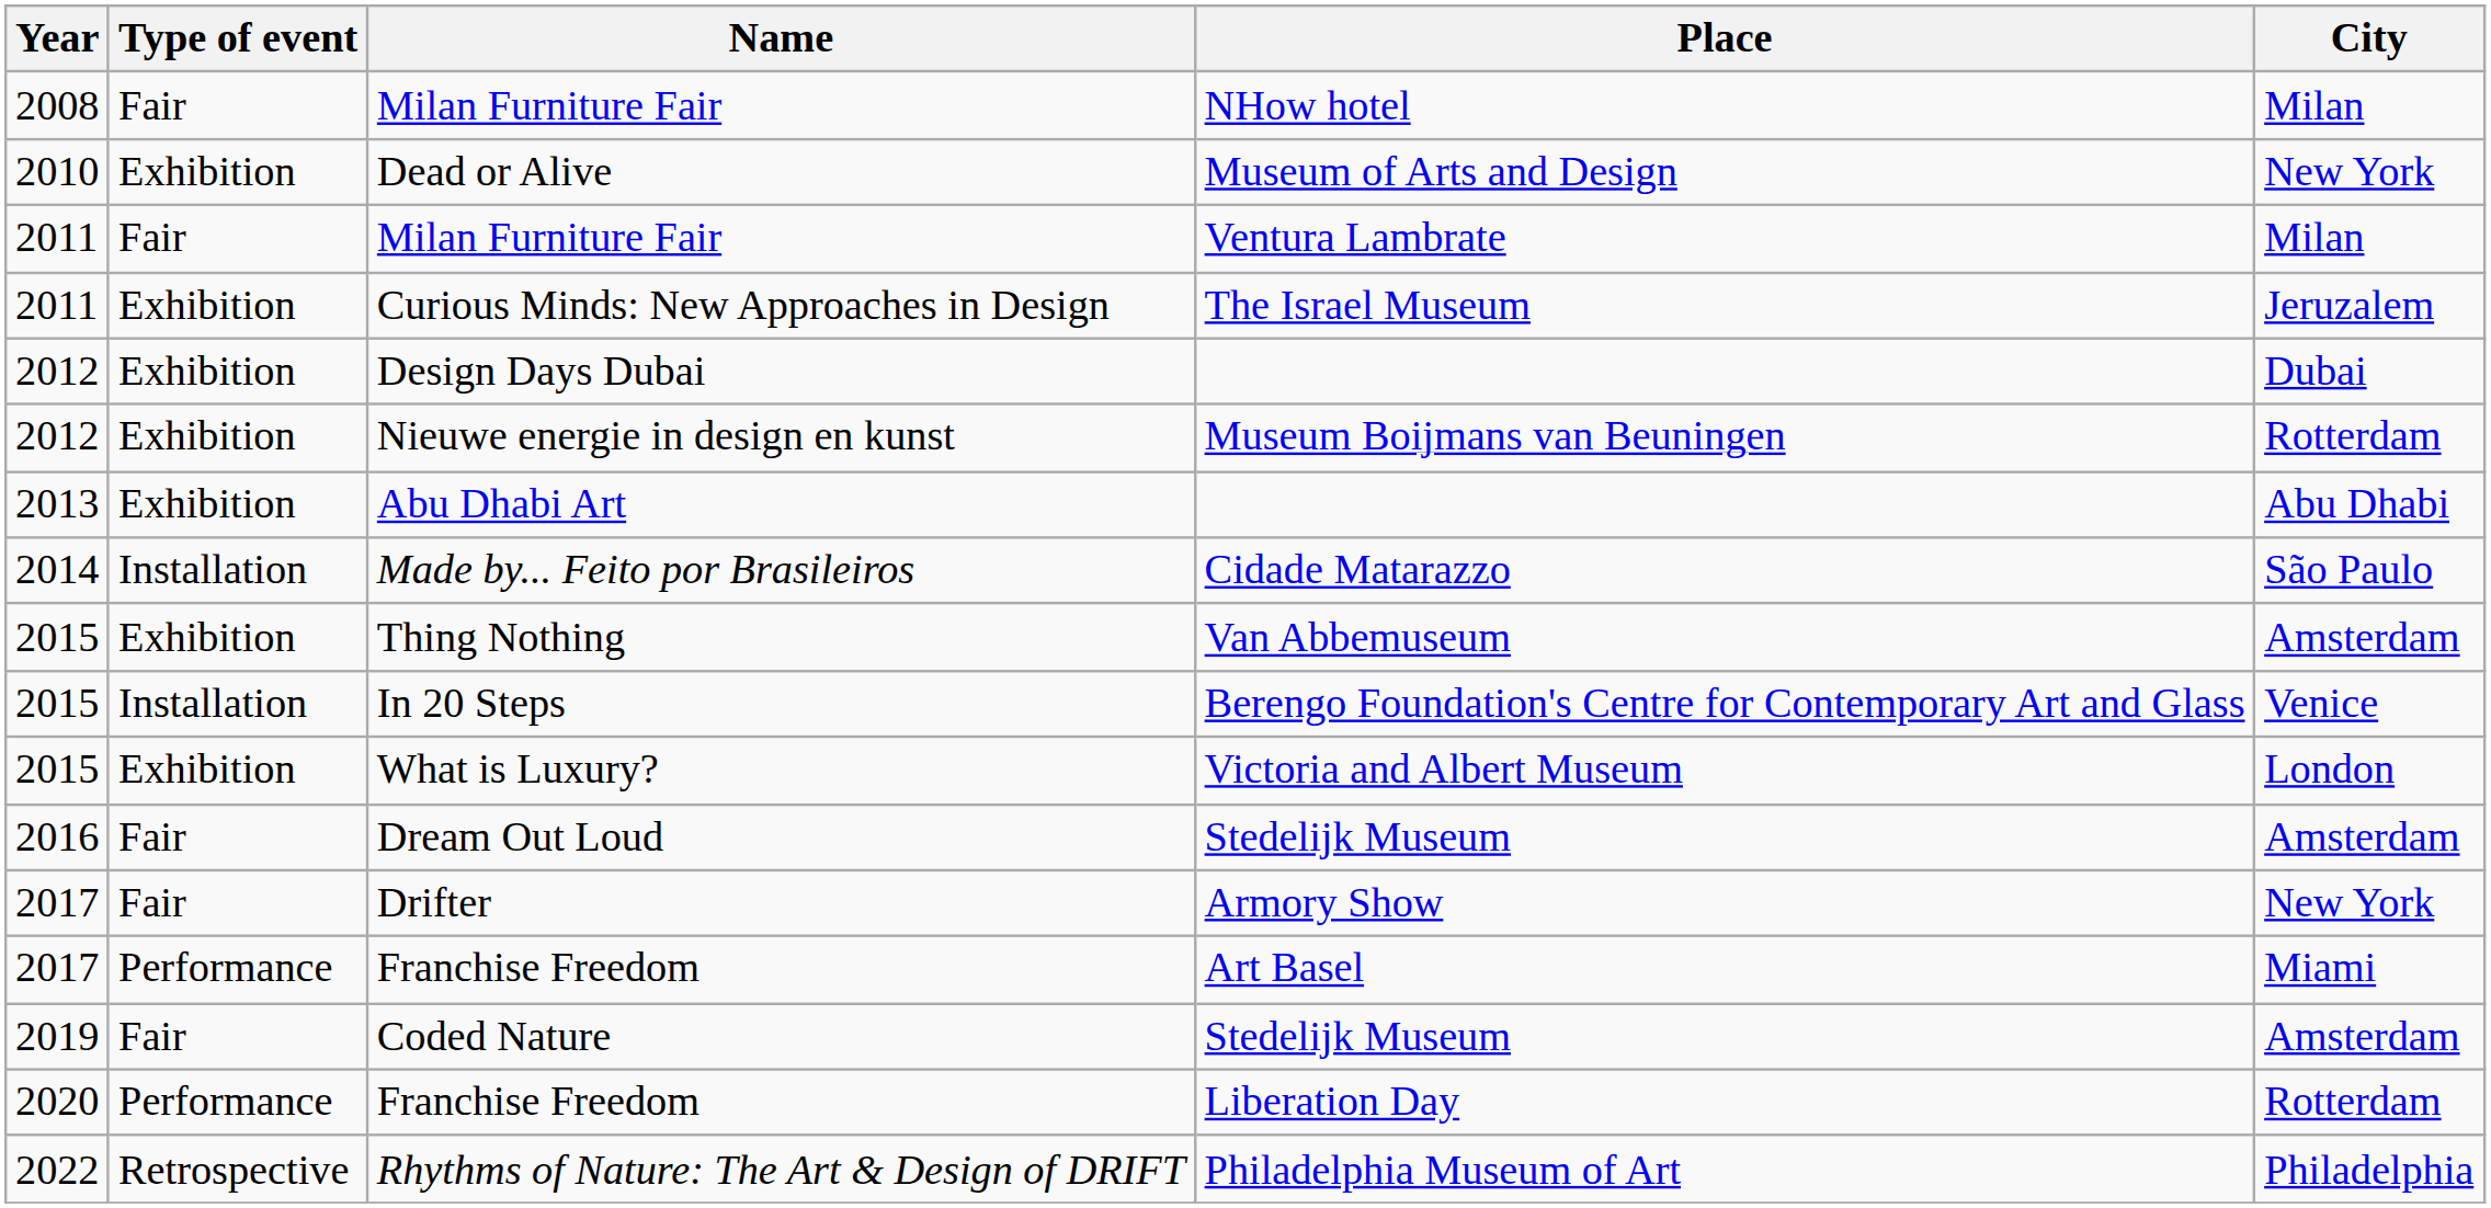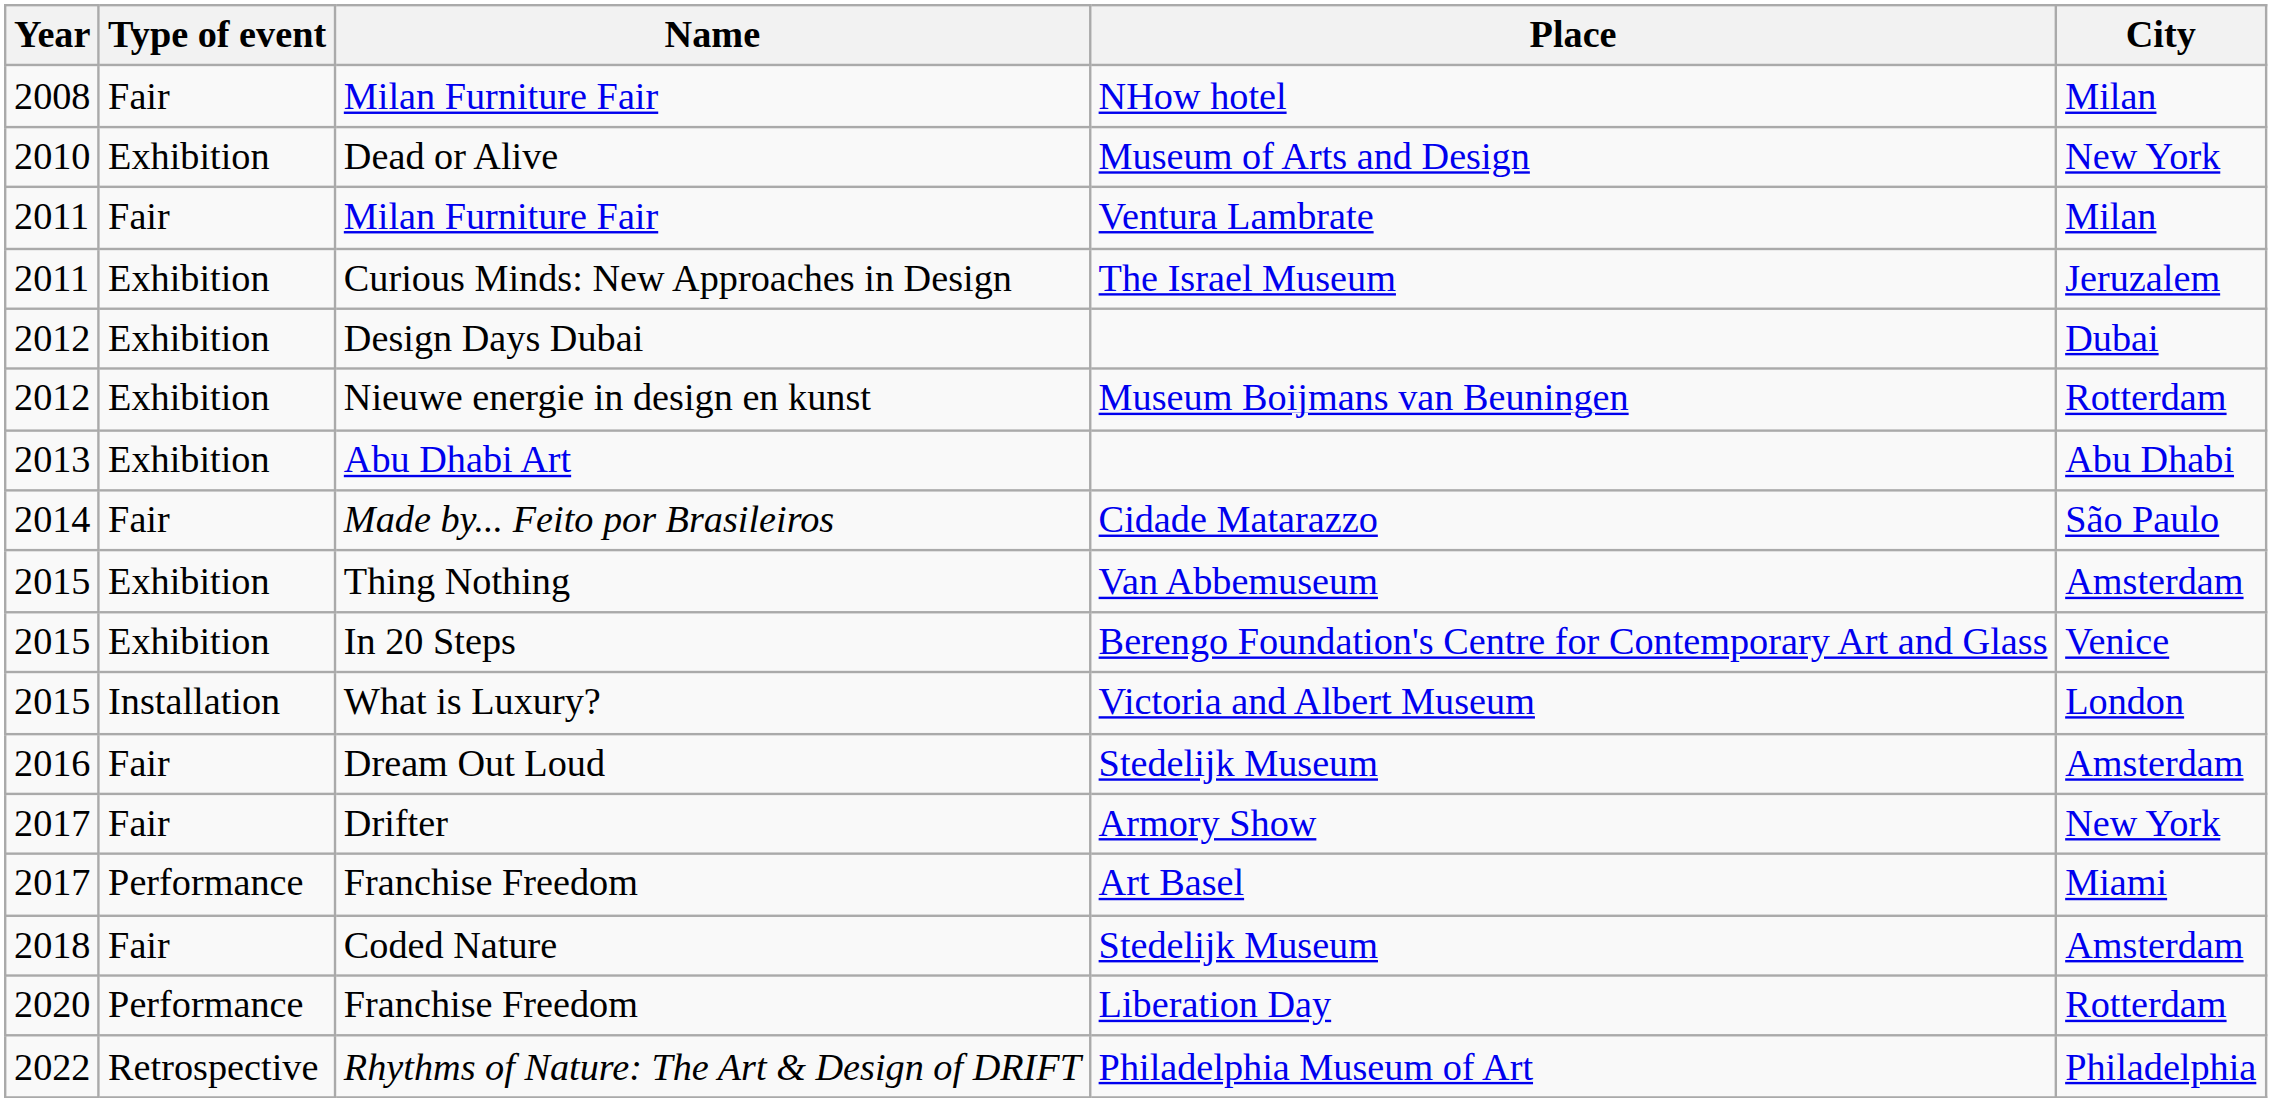 <table class="sortable wikitable">
 <tr>
 <th>Year</th>
 <th>Type of event</th>
 <th>Name</th>
 <th>Place</th>
 <th>City</th>
 </tr>
 <tr>
 <td>2008</td>
 <td>Fair</td>
 <td><a href='#'>Milan Furniture Fair</a></td>
 <td><a href='#'>NHow hotel</a></td>
 <td><a href='#'>Milan</a></td>
 </tr>
 <tr>
 <td>2010</td>
 <td>Exhibition</td>
 <td>Dead or Alive</td>
 <td><a href='#'>Museum of Arts and Design</a></td>
 <td><a href='#'>New York</a></td>
 </tr>
 <tr>
 <td>2011</td>
 <td>Fair</td>
 <td><a href='#'>Milan Furniture Fair</a></td>
 <td><a href='#'>Ventura Lambrate</a></td>
 <td><a href='#'>Milan</a></td>
 </tr>
 <tr>
 <td>2011</td>
 <td>Exhibition</td>
 <td>Curious Minds: New Approaches in Design</td>
 <td><a href='#'>The Israel Museum</a></td>
 <td><a href='#'>Jeruzalem</a></td>
 </tr>
 <tr>
 <td>2012</td>
 <td>Exhibition</td>
 <td>Design Days Dubai</td>
 <td></td>
 <td><a href='#'>Dubai</a></td>
 </tr>
 <tr>
 <td>2012</td>
 <td>Exhibition</td>
 <td>Nieuwe energie in design en kunst</td>
 <td><a href='#'>Museum Boijmans van Beuningen</a></td>
 <td><a href='#'>Rotterdam</a></td>
 </tr>
 <tr>
 <td>2013</td>
 <td>Exhibition</td>
 <td><a href='#'>Abu Dhabi Art</a></td>
 <td></td>
 <td><a href='#'>Abu Dhabi</a></td>
 </tr>
 <tr>
 <td>2014</td>
-<td>Installation</td>
+<td>Fair</td>
 <td><em>Made by... Feito por Brasileiros</em></td>
 <td><a href='#'>Cidade Matarazzo</a></td>
 <td><a href='#'>São Paulo</a></td>
 </tr>
 <tr>
 <td>2015</td>
 <td>Exhibition</td>
 <td>Thing Nothing</td>
 <td><a href='#'>Van Abbemuseum</a></td>
 <td><a href='#'>Amsterdam</a></td>
 </tr>
 <tr>
 <td>2015</td>
-<td>Installation</td>
+<td>Exhibition</td>
 <td>In 20 Steps</td>
 <td><a href='#'>Berengo Foundation's Centre for Contemporary Art and Glass</a></td>
 <td><a href='#'>Venice</a></td>
 </tr>
 <tr>
 <td>2015</td>
-<td>Exhibition</td>
+<td>Installation</td>
 <td>What is Luxury?</td>
 <td><a href='#'>Victoria and Albert Museum</a></td>
 <td><a href='#'>London</a></td>
 </tr>
 <tr>
 <td>2016</td>
 <td>Fair</td>
 <td>Dream Out Loud</td>
 <td><a href='#'>Stedelijk Museum</a></td>
 <td><a href='#'>Amsterdam</a></td>
 </tr>
 <tr>
 <td>2017</td>
 <td>Fair</td>
 <td>Drifter</td>
 <td><a href='#'>Armory Show</a></td>
 <td><a href='#'>New York</a></td>
 </tr>
 <tr>
 <td>2017</td>
 <td>Performance</td>
 <td>Franchise Freedom</td>
 <td><a href='#'>Art Basel</a></td>
 <td><a href='#'>Miami</a></td>
 </tr>
 <tr>
-<td>2019</td>
+<td>2018</td>
 <td>Fair</td>
 <td>Coded Nature</td>
 <td><a href='#'>Stedelijk Museum</a></td>
 <td><a href='#'>Amsterdam</a></td>
 </tr>
 <tr>
 <td>2020</td>
 <td>Performance</td>
 <td>Franchise Freedom</td>
 <td><a href='#'>Liberation Day</a></td>
 <td><a href='#'>Rotterdam</a></td>
 </tr>
 <tr>
 <td>2022</td>
 <td>Retrospective</td>
 <td><em>Rhythms of Nature: The Art & Design of DRIFT</em></td>
 <td><a href='#'>Philadelphia Museum of Art</a></td>
 <td><a href='#'>Philadelphia</a></td>
 </tr>
 </table>
